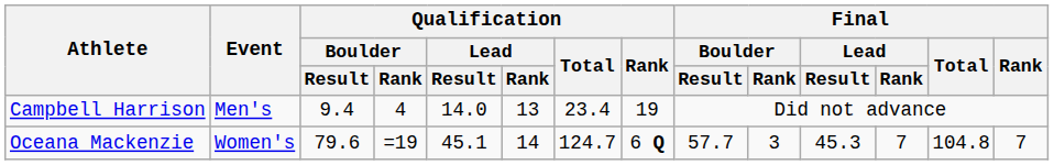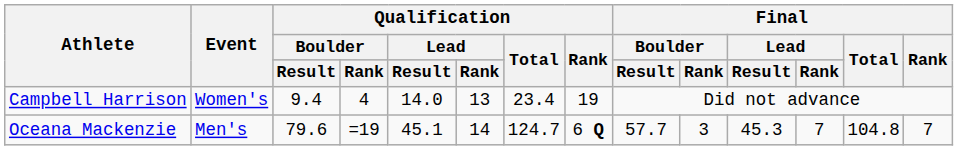 <table class=wikitable style=font-size:90%;text-align:center>
 <tr>
 <th rowspan=3>Athlete</th>
 <th rowspan=3>Event</th>
 <th colspan="6">Qualification</th>
 <th colspan=6>Final</th>
 </tr>
 <tr style=font-size:95%>
 <th colspan=2>Boulder</th>
 <th colspan="2">Lead</th>
 <th rowspan=2>Total</th>
 <th rowspan=2>Rank</th>
 <th colspan=2>Boulder</th>
 <th colspan=2>Lead</th>
 <th rowspan=2>Total</th>
 <th rowspan=2>Rank</th>
 </tr>
 <tr style=font-size:95%>
 <th>Result</th>
 <th>Rank</th>
 <th>Result</th>
 <th>Rank</th>
 <th>Result</th>
 <th>Rank</th>
 <th>Result</th>
 <th>Rank</th>
 </tr>
 <tr>
 <td align=left><a href='#'>Campbell Harrison</a></td>
-<td align=left><a href='#'>Men's</a></td>
+<td align=left><a href='#'>Women's</a></td>
 <td>9.4</td>
 <td>4</td>
 <td>14.0</td>
 <td>13</td>
 <td>23.4</td>
 <td>19</td>
 <td colspan="7">Did not advance</td>
 </tr>
 <tr>
 <td align=left><a href='#'>Oceana Mackenzie</a></td>
-<td align=left><a href='#'>Women's</a></td>
+<td align=left><a href='#'>Men's</a></td>
 <td>79.6</td>
 <td>=19</td>
 <td>45.1</td>
 <td>14</td>
 <td>124.7</td>
 <td>6 <strong>Q</strong></td>
 <td>57.7</td>
 <td>3</td>
 <td>45.3</td>
 <td>7</td>
 <td>104.8</td>
 <td>7</td>
 </tr>
 </table>
